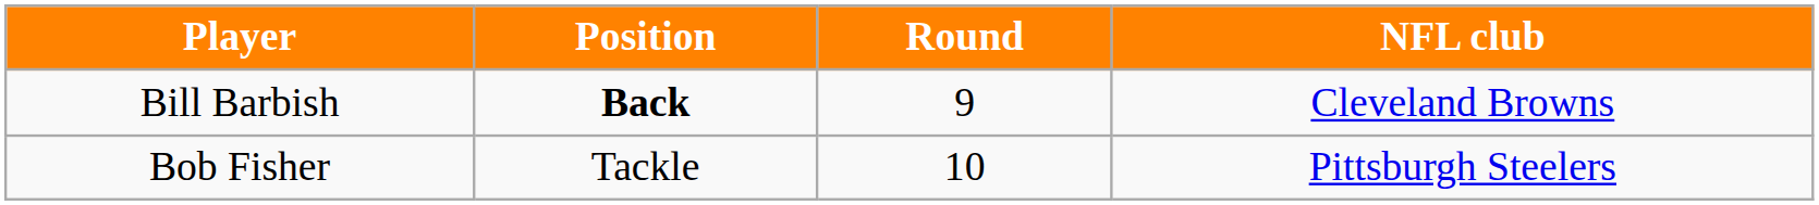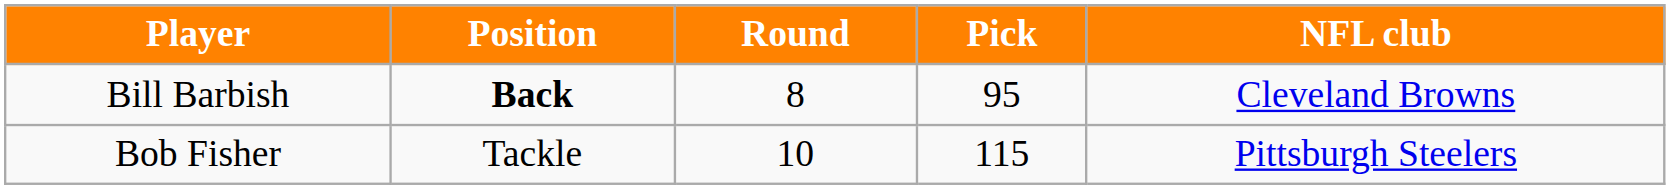 <table class="wikitable" width="80%">
 <tr align="center"  style="background:#FF8200;color:#FFFFFF;">
 <td><strong>Player</strong></td>
 <td><strong>Position</strong></td>
 <td><strong>Round</strong></td>
+<td><strong>Pick</strong></td>
 <td><strong>NFL club</strong></td>
 </tr>
 <tr align="center" bgcolor="">
 <td>Bill Barbish</td>
 <td><strong>Back</strong></td>
-<td>9</td>
+<td>8</td>
+<td>95</td>
 <td><a href='#'>Cleveland Browns</a></td>
 </tr>
 <tr align="center" bgcolor="">
 <td>Bob Fisher</td>
 <td>Tackle</td>
 <td>10</td>
+<td>115</td>
 <td><a href='#'>Pittsburgh Steelers</a></td>
 </tr>
 </table>
